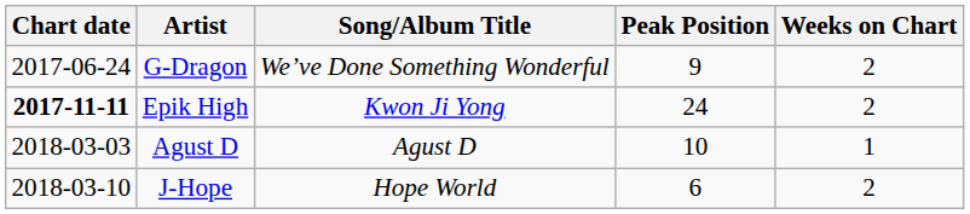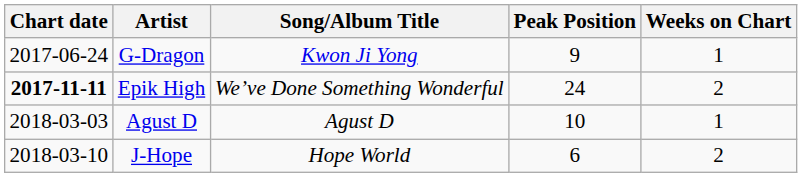 <table class="wikitable sortable" style="text-align:center">
 <tr>
 <th>Chart date</th>
 <th>Artist</th>
 <th>Song/Album Title</th>
 <th>Peak Position</th>
 <th>Weeks on Chart</th>
 </tr>
 <tr>
 <td>2017-06-24</td>
 <td><a href='#'>G-Dragon</a></td>
-<td><em>We’ve Done Something Wonderful</em></td>
+<td><em><a href='#'>Kwon Ji Yong</a></em></td>
 <td>9</td>
-<td>2</td>
+<td>1</td>
 </tr>
 <tr>
 <td><strong>2017-11-11</strong></td>
 <td><a href='#'>Epik High</a></td>
-<td><em><a href='#'>Kwon Ji Yong</a></em></td>
+<td><em>We’ve Done Something Wonderful</em></td>
 <td>24</td>
 <td>2</td>
 </tr>
 <tr>
 <td>2018-03-03</td>
 <td><a href='#'>Agust D</a></td>
 <td><em>Agust D</em></td>
 <td>10</td>
 <td>1</td>
 </tr>
 <tr>
 <td>2018-03-10</td>
 <td><a href='#'>J-Hope</a></td>
 <td><em>Hope World</em></td>
 <td>6</td>
 <td>2</td>
 </tr>
 </table>
